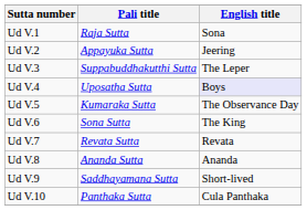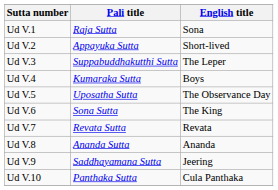 <table class="wikitable">
 <tr>
 </tr>
 <tr>
 <th>Sutta number</th>
 <th><a href='#'>Pali</a> title</th>
 <th><a href='#'>English</a> title</th>
 </tr>
 <tr>
 <td>Ud V.1</td>
 <td><em><a href='#'>Raja Sutta</a></em></td>
 <td>Sona</td>
 </tr>
 <tr>
 <td>Ud V.2</td>
 <td><em><a href='#'>Appayuka Sutta</a></em></td>
-<td>Jeering</td>
+<td>Short-lived</td>
 </tr>
 <tr>
 <td>Ud V.3</td>
 <td><em><a href='#'>Suppabuddhakutthi Sutta</a></em></td>
 <td>The Leper</td>
 </tr>
 <tr>
 <td>Ud V.4</td>
-<td><em><a href='#'>Uposatha Sutta</a></em></td>
-<td style="background: lavender;">Boys</td>
+<td><em><a href='#'>Kumaraka Sutta</a></em></td>
+<td>Boys</td>
 </tr>
 <tr>
 <td>Ud V.5</td>
-<td><em><a href='#'>Kumaraka Sutta</a></em></td>
+<td><em><a href='#'>Uposatha Sutta</a></em></td>
 <td>The Observance Day</td>
 </tr>
 <tr>
 <td>Ud V.6</td>
 <td><em><a href='#'>Sona Sutta</a></em></td>
 <td>The King</td>
 </tr>
 <tr>
 <td>Ud V.7</td>
 <td><em><a href='#'>Revata Sutta</a></em></td>
 <td>Revata</td>
 </tr>
 <tr>
 <td>Ud V.8</td>
 <td><em><a href='#'>Ananda Sutta</a></em></td>
 <td>Ananda</td>
 </tr>
 <tr>
 <td>Ud V.9</td>
 <td><em><a href='#'>Saddhayamana Sutta</a></em></td>
-<td>Short-lived</td>
+<td>Jeering</td>
 </tr>
 <tr>
 <td>Ud V.10</td>
 <td><em><a href='#'>Panthaka Sutta</a></em></td>
 <td>Cula Panthaka</td>
 </tr>
 <tr>
 </tr>
 </table>
